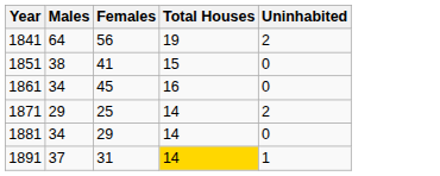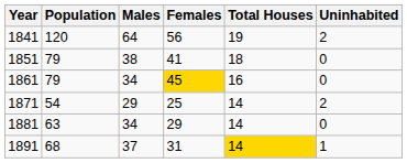 <table class="wikitable">
 <tr>
 <th>Year</th>
+<th>Population</th>
 <th>Males</th>
 <th>Females</th>
 <th>Total Houses</th>
 <th>Uninhabited</th>
 </tr>
 <tr>
 <td>1841</td>
+<td>120</td>
 <td>64</td>
 <td>56</td>
 <td>19</td>
 <td>2</td>
 </tr>
 <tr>
 <td>1851</td>
+<td>79</td>
 <td>38</td>
 <td>41</td>
-<td>15</td>
+<td>18</td>
 <td>0</td>
 </tr>
 <tr>
 <td>1861</td>
+<td>79</td>
 <td>34</td>
-<td>45</td>
+<td style="background: gold;">45</td>
 <td>16</td>
 <td>0</td>
 </tr>
 <tr>
 <td>1871</td>
+<td>54</td>
 <td>29</td>
 <td>25</td>
 <td>14</td>
 <td>2</td>
 </tr>
 <tr>
 <td>1881</td>
+<td>63</td>
 <td>34</td>
 <td>29</td>
 <td>14</td>
 <td>0</td>
 </tr>
 <tr>
 <td>1891</td>
+<td>68</td>
 <td>37</td>
 <td>31</td>
 <td style="background: gold;">14</td>
 <td>1</td>
 </tr>
 </table>
